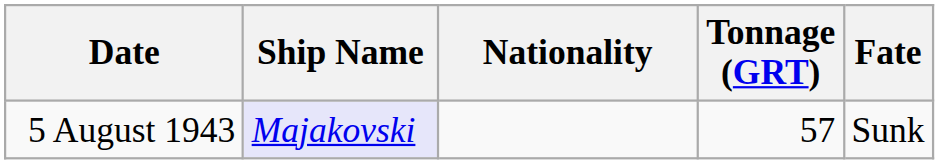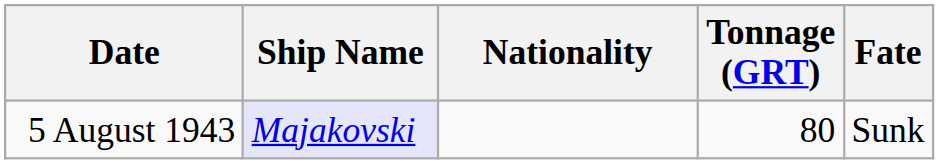 <table class="wikitable sortable">
 <tr>
 <th width="100px">Date</th>
 <th width="80px">Ship Name</th>
 <th width="110px">Nationality</th>
 <th width="25px">Tonnage (<a href='#'>GRT</a>)</th>
 <th width="30px">Fate</th>
 </tr>
 <tr>
 <td align="right">5 August 1943</td>
 <td align="left" style="background: lavender;"><a href='#'><em>Majakovski</em></a></td>
 <td align="left"></td>
-<td align="right">57</td>
+<td align="right">80</td>
 <td align="left">Sunk</td>
 </tr>
 </table>
